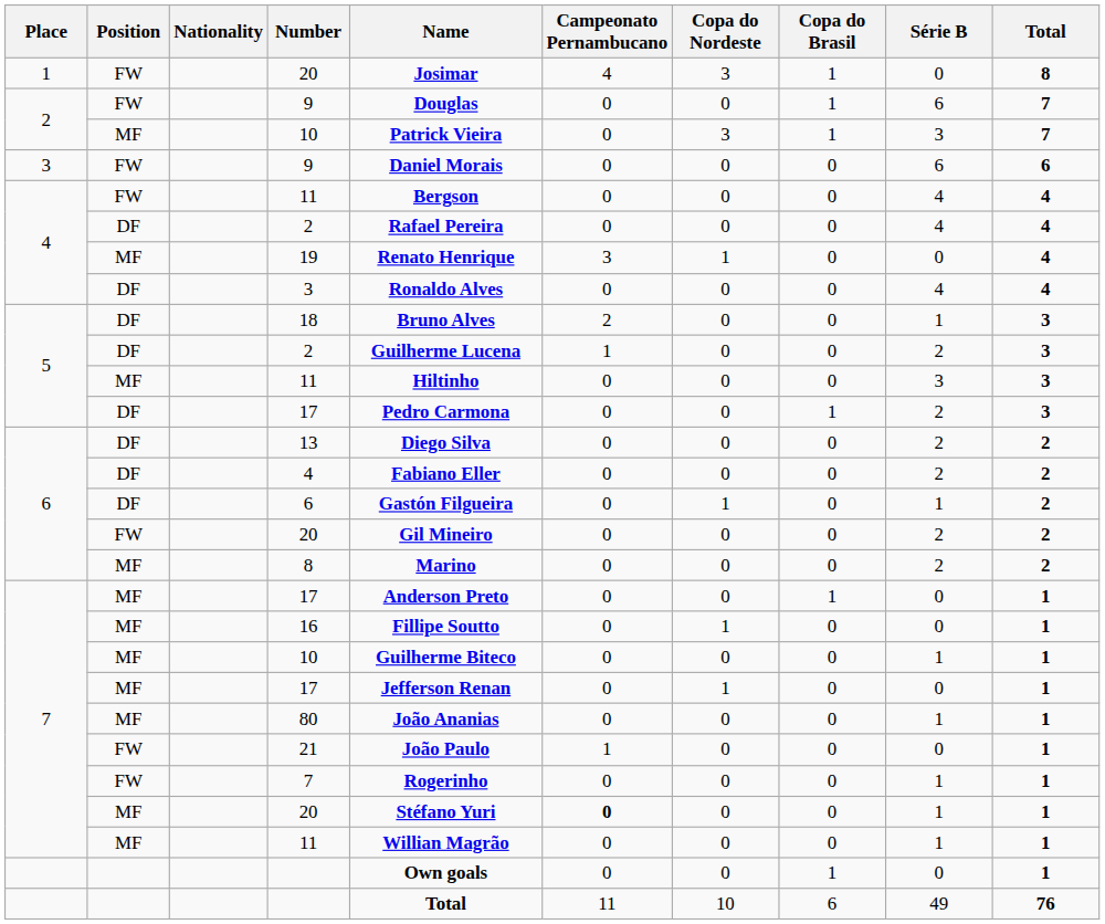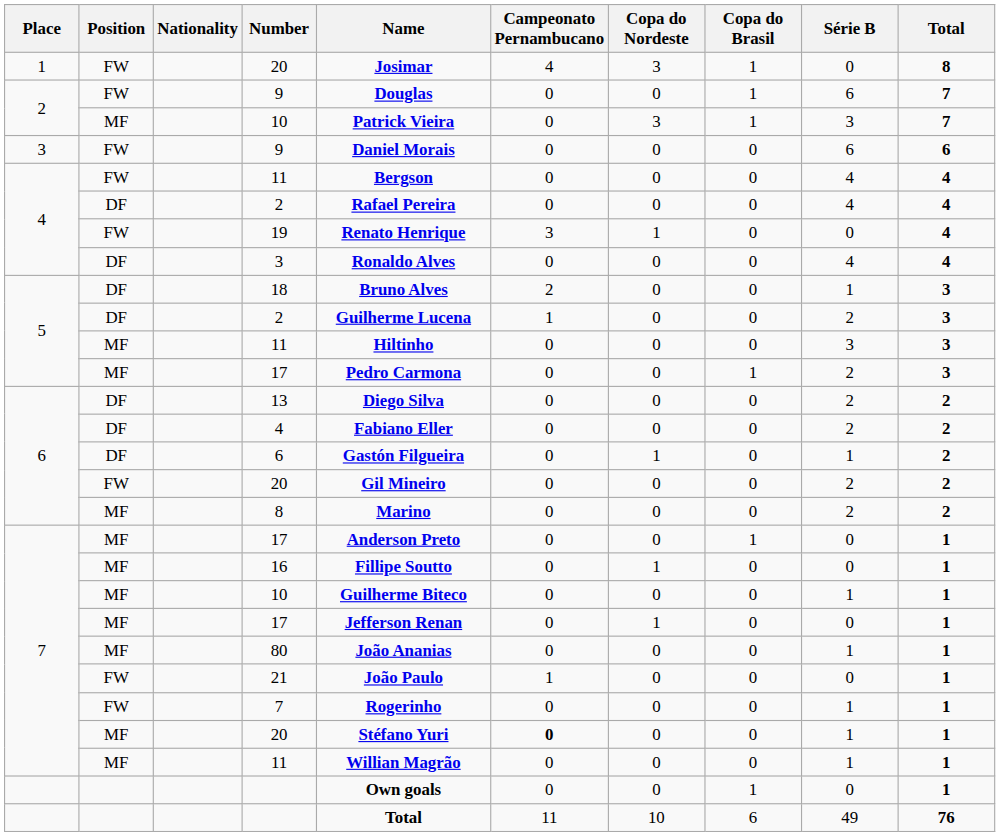 <table class="wikitable" style="font-size: 95%; text-align: center;">
 <tr>
 <th width=60>Place</th>
 <th width=60>Position</th>
 <th width=60>Nationality</th>
 <th width=60>Number</th>
 <th width=150>Name</th>
 <th width=80>Campeonato Pernambucano</th>
 <th width=80>Copa do Nordeste</th>
 <th width=80>Copa do Brasil</th>
 <th width=80>Série B</th>
 <th width=80>Total</th>
 </tr>
 <tr>
 <td>1</td>
 <td>FW</td>
 <td></td>
 <td>20</td>
 <td><strong><a href='#'>Josimar</a></strong></td>
 <td>4</td>
 <td>3</td>
 <td>1</td>
 <td>0</td>
 <td><strong>8</strong></td>
 </tr>
 <tr>
 <td rowspan="2">2</td>
 <td>FW</td>
 <td></td>
 <td>9</td>
 <td><strong><a href='#'>Douglas</a></strong></td>
 <td>0</td>
 <td>0</td>
 <td>1</td>
 <td>6</td>
 <td><strong>7</strong></td>
 </tr>
 <tr>
 <td>MF</td>
 <td></td>
 <td>10</td>
 <td><strong><a href='#'>Patrick Vieira</a></strong></td>
 <td>0</td>
 <td>3</td>
 <td>1</td>
 <td>3</td>
 <td><strong>7</strong></td>
 </tr>
 <tr>
 <td>3</td>
 <td>FW</td>
 <td></td>
 <td>9</td>
 <td><strong><a href='#'>Daniel Morais</a></strong></td>
 <td>0</td>
 <td>0</td>
 <td>0</td>
 <td>6</td>
 <td><strong>6</strong></td>
 </tr>
 <tr>
 <td rowspan="4">4</td>
 <td>FW</td>
 <td></td>
 <td>11</td>
 <td><strong><a href='#'>Bergson</a></strong></td>
 <td>0</td>
 <td>0</td>
 <td>0</td>
 <td>4</td>
 <td><strong>4</strong></td>
 </tr>
 <tr>
 <td>DF</td>
 <td></td>
 <td>2</td>
 <td><strong><a href='#'>Rafael Pereira</a></strong></td>
 <td>0</td>
 <td>0</td>
 <td>0</td>
 <td>4</td>
 <td><strong>4</strong></td>
 </tr>
 <tr>
-<td>MF</td>
+<td>FW</td>
 <td></td>
 <td>19</td>
 <td><strong><a href='#'>Renato Henrique</a></strong></td>
 <td>3</td>
 <td>1</td>
 <td>0</td>
 <td>0</td>
 <td><strong>4</strong></td>
 </tr>
 <tr>
 <td>DF</td>
 <td></td>
 <td>3</td>
 <td><strong><a href='#'>Ronaldo Alves</a></strong></td>
 <td>0</td>
 <td>0</td>
 <td>0</td>
 <td>4</td>
 <td><strong>4</strong></td>
 </tr>
 <tr>
 <td rowspan="4">5</td>
 <td>DF</td>
 <td></td>
 <td>18</td>
 <td><strong><a href='#'>Bruno Alves</a></strong></td>
 <td>2</td>
 <td>0</td>
 <td>0</td>
 <td>1</td>
 <td><strong>3</strong></td>
 </tr>
 <tr>
 <td>DF</td>
 <td></td>
 <td>2</td>
 <td><strong><a href='#'>Guilherme Lucena</a></strong></td>
 <td>1</td>
 <td>0</td>
 <td>0</td>
 <td>2</td>
 <td><strong>3</strong></td>
 </tr>
 <tr>
 <td>MF</td>
 <td></td>
 <td>11</td>
 <td><strong><a href='#'>Hiltinho</a></strong></td>
 <td>0</td>
 <td>0</td>
 <td>0</td>
 <td>3</td>
 <td><strong>3</strong></td>
 </tr>
 <tr>
-<td>DF</td>
+<td>MF</td>
 <td></td>
 <td>17</td>
 <td><strong><a href='#'>Pedro Carmona</a></strong></td>
 <td>0</td>
 <td>0</td>
 <td>1</td>
 <td>2</td>
 <td><strong>3</strong></td>
 </tr>
 <tr>
 <td rowspan="5">6</td>
 <td>DF</td>
 <td></td>
 <td>13</td>
 <td><strong><a href='#'>Diego Silva</a></strong></td>
 <td>0</td>
 <td>0</td>
 <td>0</td>
 <td>2</td>
 <td><strong>2</strong></td>
 </tr>
 <tr>
 <td>DF</td>
 <td></td>
 <td>4</td>
 <td><strong><a href='#'>Fabiano Eller</a></strong></td>
 <td>0</td>
 <td>0</td>
 <td>0</td>
 <td>2</td>
 <td><strong>2</strong></td>
 </tr>
 <tr>
 <td>DF</td>
 <td></td>
 <td>6</td>
 <td><strong><a href='#'>Gastón Filgueira</a></strong></td>
 <td>0</td>
 <td>1</td>
 <td>0</td>
 <td>1</td>
 <td><strong>2</strong></td>
 </tr>
 <tr>
 <td>FW</td>
 <td></td>
 <td>20</td>
 <td><strong><a href='#'>Gil Mineiro</a></strong></td>
 <td>0</td>
 <td>0</td>
 <td>0</td>
 <td>2</td>
 <td><strong>2</strong></td>
 </tr>
 <tr>
 <td>MF</td>
 <td></td>
 <td>8</td>
 <td><strong><a href='#'>Marino</a></strong></td>
 <td>0</td>
 <td>0</td>
 <td>0</td>
 <td>2</td>
 <td><strong>2</strong></td>
 </tr>
 <tr>
 <td rowspan="9">7</td>
 <td>MF</td>
 <td></td>
 <td>17</td>
 <td><strong><a href='#'>Anderson Preto</a></strong></td>
 <td>0</td>
 <td>0</td>
 <td>1</td>
 <td>0</td>
 <td><strong>1</strong></td>
 </tr>
 <tr>
 <td>MF</td>
 <td></td>
 <td>16</td>
 <td><strong><a href='#'>Fillipe Soutto</a></strong></td>
 <td>0</td>
 <td>1</td>
 <td>0</td>
 <td>0</td>
 <td><strong>1</strong></td>
 </tr>
 <tr>
 <td>MF</td>
 <td></td>
 <td>10</td>
 <td><strong><a href='#'>Guilherme Biteco</a></strong></td>
 <td>0</td>
 <td>0</td>
 <td>0</td>
 <td>1</td>
 <td><strong>1</strong></td>
 </tr>
 <tr>
 <td>MF</td>
 <td></td>
 <td>17</td>
 <td><strong><a href='#'>Jefferson Renan</a></strong></td>
 <td>0</td>
 <td>1</td>
 <td>0</td>
 <td>0</td>
 <td><strong>1</strong></td>
 </tr>
 <tr>
 <td>MF</td>
 <td></td>
 <td>80</td>
 <td><strong><a href='#'>João Ananias</a></strong></td>
 <td>0</td>
 <td>0</td>
 <td>0</td>
 <td>1</td>
 <td><strong>1</strong></td>
 </tr>
 <tr>
 <td>FW</td>
 <td></td>
 <td>21</td>
 <td><strong><a href='#'>João Paulo</a></strong></td>
 <td>1</td>
 <td>0</td>
 <td>0</td>
 <td>0</td>
 <td><strong>1</strong></td>
 </tr>
 <tr>
 <td>FW</td>
 <td></td>
 <td>7</td>
 <td><strong><a href='#'>Rogerinho</a></strong></td>
 <td>0</td>
 <td>0</td>
 <td>0</td>
 <td>1</td>
 <td><strong>1</strong></td>
 </tr>
 <tr>
 <td>MF</td>
 <td></td>
 <td>20</td>
 <td><strong><a href='#'>Stéfano Yuri</a></strong></td>
 <td><strong>0</strong></td>
 <td>0</td>
 <td>0</td>
 <td>1</td>
 <td><strong>1</strong></td>
 </tr>
 <tr>
 <td>MF</td>
 <td></td>
 <td>11</td>
 <td><strong><a href='#'>Willian Magrão</a></strong></td>
 <td>0</td>
 <td>0</td>
 <td>0</td>
 <td>1</td>
 <td><strong>1</strong></td>
 </tr>
 <tr>
 <td></td>
 <td></td>
 <td></td>
 <td></td>
 <td><strong>Own goals</strong></td>
 <td>0</td>
 <td>0</td>
 <td>1</td>
 <td>0</td>
 <td><strong>1</strong></td>
 </tr>
 <tr>
 <td></td>
 <td></td>
 <td></td>
 <td></td>
 <td><strong>Total</strong></td>
 <td>11</td>
 <td>10</td>
 <td>6</td>
 <td>49</td>
 <td><strong>76</strong></td>
 </tr>
 </table>
